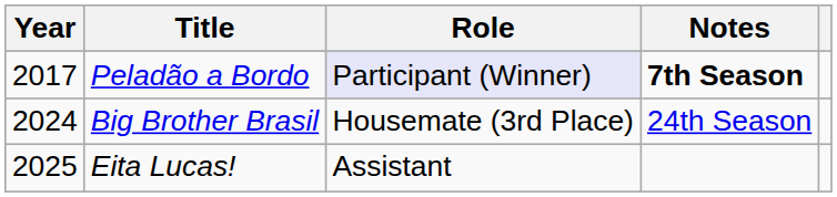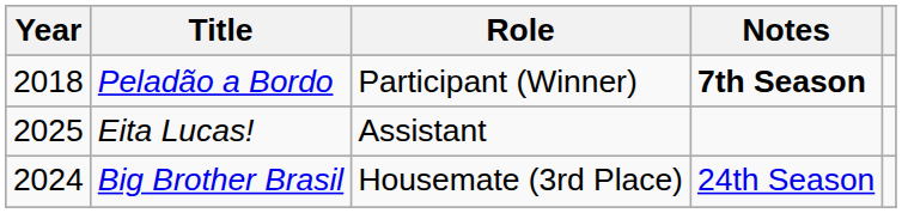 <table class="wikitable">
 <tr>
 <th>Year</th>
 <th>Title</th>
 <th>Role</th>
 <th>Notes</th>
 <th></th>
 </tr>
 <tr>
-<td>2017</td>
+<td>2018</td>
 <td><em><a href='#'>Peladão a Bordo</a></em></td>
-<td style="background: lavender;">Participant (Winner)</td>
+<td>Participant (Winner)</td>
 <td><strong>7th Season</strong></td>
+<td></td>
+</tr>
+<tr>
+<td>2025</td>
+<td><em>Eita Lucas!</em></td>
+<td>Assistant</td>
+<td></td>
 <td></td>
 </tr>
 <tr>
 <td>2024</td>
 <td><em><a href='#'>Big Brother Brasil</a></em></td>
 <td>Housemate (3rd Place)</td>
 <td><a href='#'>24th Season</a></td>
 <td></td>
 </tr>
-<tr>
-<td>2025</td>
-<td><em>Eita Lucas!</em></td>
-<td>Assistant</td>
-<td></td>
-<td></td>
-</tr>
 </table>
